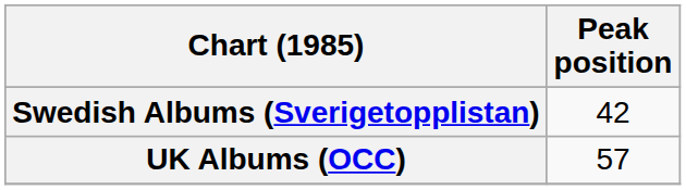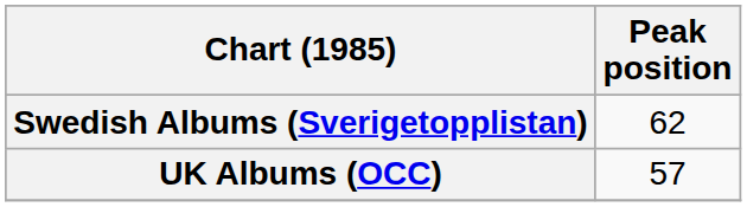 <table class="wikitable sortable plainrowheaders" style="text-align:center">
 <tr>
 <th scope="col">Chart (1985)</th>
 <th scope="col">Peak<br>position</th>
 </tr>
 <tr>
 <th scope=row>Swedish Albums (<a href='#'>Sverigetopplistan</a>)</th>
-<td>42</td>
+<td>62</td>
 </tr>
 <tr>
 <th scope=row>UK Albums (<a href='#'>OCC</a>)</th>
 <td>57</td>
 </tr>
 <tr>
 </tr>
 </table>
